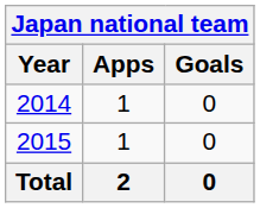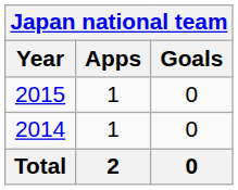 <table class="wikitable" style="text-align:center">
 <tr>
 <th colspan=3><a href='#'>Japan national team</a></th>
 </tr>
 <tr>
 <th>Year</th>
 <th>Apps</th>
 <th>Goals</th>
 </tr>
 <tr>
-<td><a href='#'>2014</a></td>
+<td><a href='#'>2015</a></td>
 <td>1</td>
 <td>0</td>
 </tr>
 <tr>
-<td><a href='#'>2015</a></td>
+<td><a href='#'>2014</a></td>
 <td>1</td>
 <td>0</td>
 </tr>
 <tr>
 <th>Total</th>
 <th>2</th>
 <th>0</th>
 </tr>
 </table>
